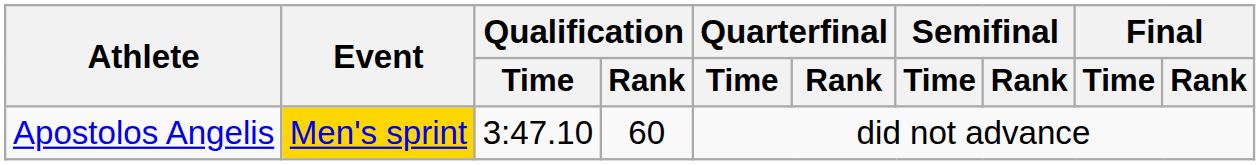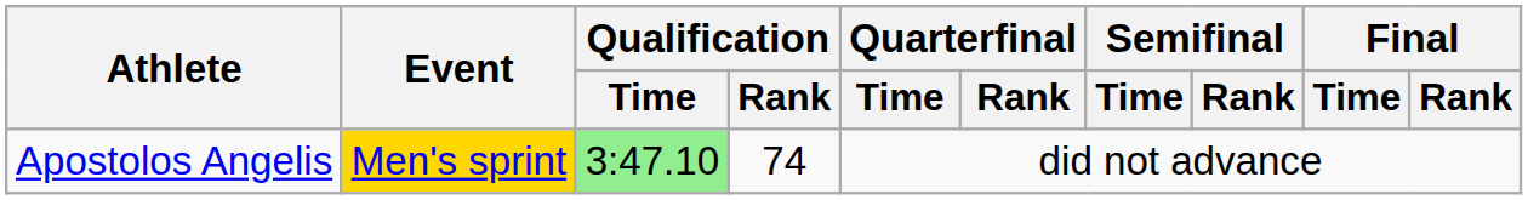 <table class="wikitable" style="font-size:90%">
 <tr>
 <th rowspan="2">Athlete</th>
 <th rowspan="2">Event</th>
 <th colspan="2">Qualification</th>
 <th colspan="2">Quarterfinal</th>
 <th colspan="2">Semifinal</th>
 <th colspan="2">Final</th>
 </tr>
 <tr style="font-size:95%">
 <th>Time</th>
 <th>Rank</th>
 <th>Time</th>
 <th>Rank</th>
 <th>Time</th>
 <th>Rank</th>
 <th>Time</th>
 <th>Rank</th>
 </tr>
 <tr align=center>
 <td align=left><a href='#'>Apostolos Angelis</a></td>
 <td align=left style="background: gold;"><a href='#'>Men's sprint</a></td>
-<td>3:47.10</td>
-<td>60</td>
+<td style="background: lightgreen;">3:47.10</td>
+<td>74</td>
 <td colspan=6>did not advance</td>
 </tr>
 </table>
